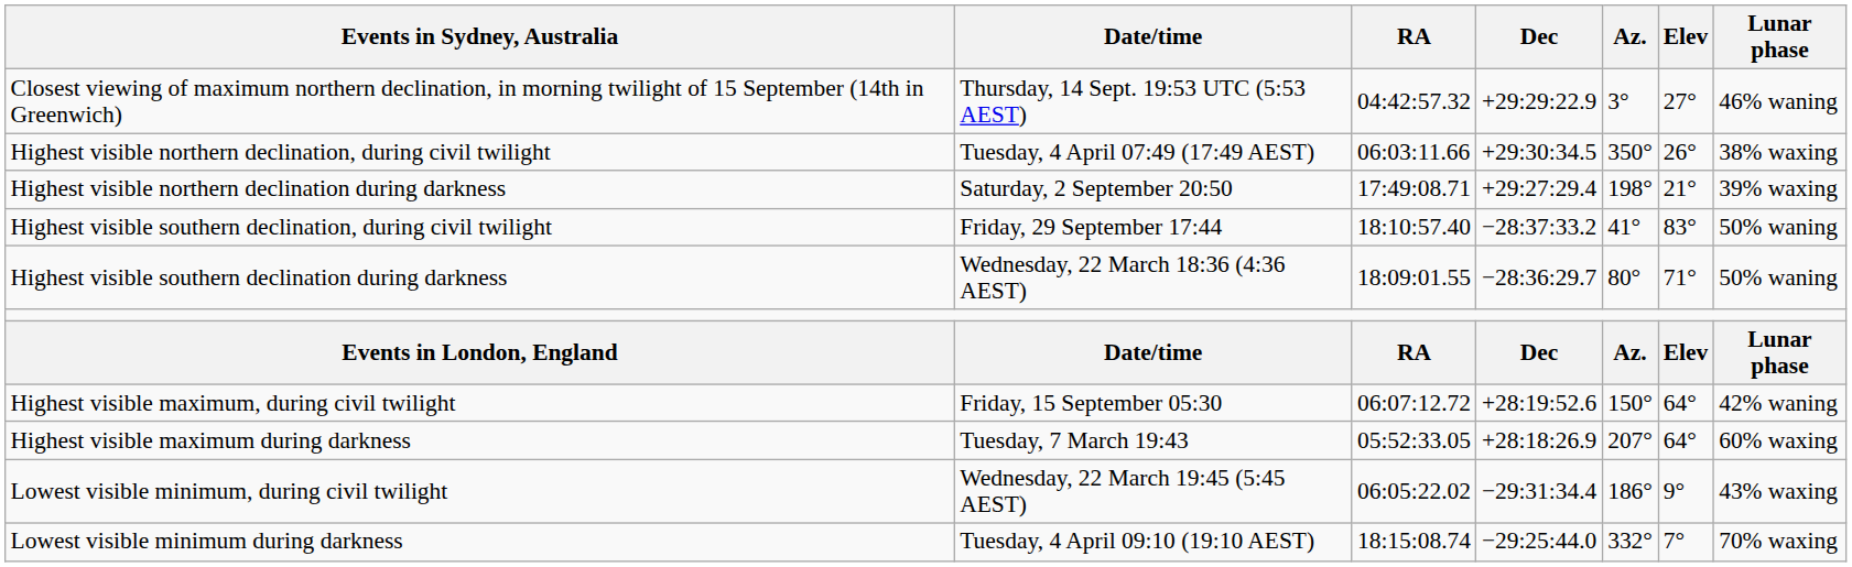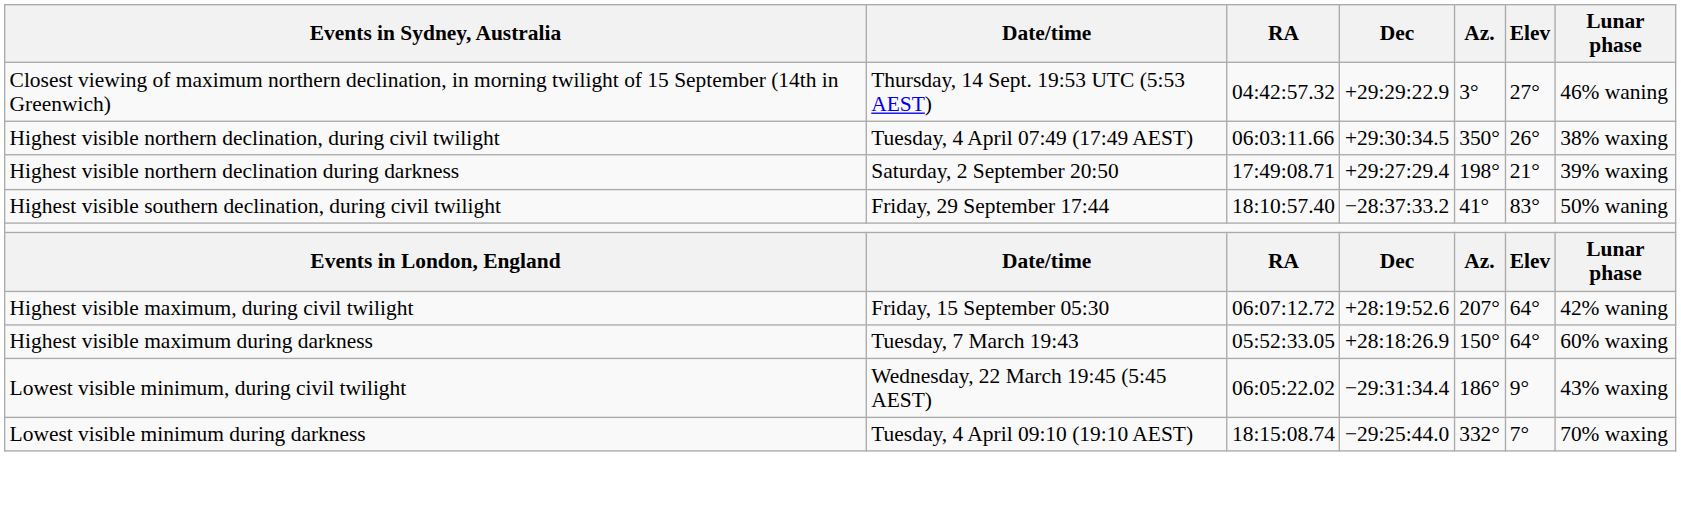 <table class="wikitable">
 <tr>
 <th align="left">Events in Sydney, Australia</th>
 <th align="left">Date/time</th>
 <th align="left">RA</th>
 <th align="left">Dec</th>
 <th align="left">Az.</th>
 <th align="left">Elev</th>
 <th align="left">Lunar phase</th>
 </tr>
 <tr>
 <td>Closest viewing of maximum northern declination, in morning twilight of 15 September (14th in Greenwich)</td>
 <td>Thursday, 14 Sept. 19:53 UTC (5:53 <a href='#'>AEST</a>)</td>
 <td>04:42:57.32</td>
 <td>+29:29:22.9</td>
 <td>3°</td>
 <td>27°</td>
 <td>46% waning</td>
 </tr>
 <tr>
 <td>Highest visible northern declination, during civil twilight</td>
 <td>Tuesday, 4 April 07:49 (17:49 AEST)</td>
 <td>06:03:11.66</td>
 <td>+29:30:34.5</td>
 <td>350°</td>
 <td>26°</td>
 <td>38% waxing</td>
 </tr>
 <tr>
 <td>Highest visible northern declination during darkness</td>
 <td>Saturday, 2 September 20:50</td>
 <td>17:49:08.71</td>
 <td>+29:27:29.4</td>
 <td>198°</td>
 <td>21°</td>
 <td>39% waxing</td>
 </tr>
 <tr>
 <td>Highest visible southern declination, during civil twilight</td>
 <td>Friday, 29 September 17:44</td>
 <td>18:10:57.40</td>
 <td>−28:37:33.2</td>
 <td>41°</td>
 <td>83°</td>
 <td>50% waning</td>
 </tr>
 <tr>
-<td>Highest visible southern declination during darkness</td>
-<td>Wednesday, 22 March 18:36 (4:36 AEST)</td>
-<td>18:09:01.55</td>
-<td>−28:36:29.7</td>
-<td>80°</td>
-<td>71°</td>
-<td>50% waning</td>
-</tr>
-<tr>
 <td colspan="7"></td>
 </tr>
 <tr>
 <th align="left">Events in London, England</th>
 <th align="left">Date/time</th>
 <th align="left">RA</th>
 <th align="left">Dec</th>
 <th align="left">Az.</th>
 <th align="left">Elev</th>
 <th align="left">Lunar phase</th>
 </tr>
 <tr>
 <td>Highest visible maximum, during civil twilight</td>
 <td>Friday, 15 September 05:30</td>
 <td>06:07:12.72</td>
 <td>+28:19:52.6</td>
-<td>150°</td>
+<td>207°</td>
 <td>64°</td>
 <td>42% waning</td>
 </tr>
 <tr>
 <td>Highest visible maximum during darkness</td>
 <td>Tuesday, 7 March 19:43</td>
 <td>05:52:33.05</td>
 <td>+28:18:26.9</td>
-<td>207°</td>
+<td>150°</td>
 <td>64°</td>
 <td>60% waxing</td>
 </tr>
 <tr>
 <td>Lowest visible minimum, during civil twilight</td>
 <td>Wednesday, 22 March 19:45 (5:45 AEST)</td>
 <td>06:05:22.02</td>
 <td>−29:31:34.4</td>
 <td>186°</td>
 <td>9°</td>
 <td>43% waxing</td>
 </tr>
 <tr>
 <td>Lowest visible minimum during darkness</td>
 <td>Tuesday, 4 April 09:10 (19:10 AEST)</td>
 <td>18:15:08.74</td>
 <td>−29:25:44.0</td>
 <td>332°</td>
 <td>7°</td>
 <td>70% waxing</td>
 </tr>
 </table>
